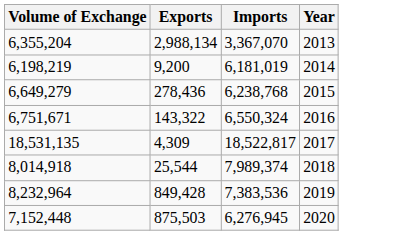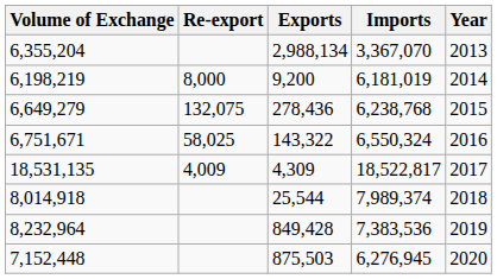 <table class="wikitable">
 <tr>
 <th>Volume of Exchange</th>
+<th>Re-export</th>
 <th>Exports</th>
 <th>Imports</th>
 <th>Year</th>
 </tr>
 <tr>
 <td>6,355,204</td>
+<td></td>
 <td>2,988,134</td>
 <td>3,367,070</td>
 <td>2013</td>
 </tr>
 <tr>
 <td>6,198,219</td>
+<td>8,000</td>
 <td>9,200</td>
 <td>6,181,019</td>
 <td>2014</td>
 </tr>
 <tr>
 <td>6,649,279</td>
+<td>132,075</td>
 <td>278,436</td>
 <td>6,238,768</td>
 <td>2015</td>
 </tr>
 <tr>
 <td>6,751,671</td>
+<td>58,025</td>
 <td>143,322</td>
 <td>6,550,324</td>
 <td>2016</td>
 </tr>
 <tr>
 <td>18,531,135</td>
+<td>4,009</td>
 <td>4,309</td>
 <td>18,522,817</td>
 <td>2017</td>
 </tr>
 <tr>
 <td>8,014,918</td>
+<td></td>
 <td>25,544</td>
 <td>7,989,374</td>
 <td>2018</td>
 </tr>
 <tr>
 <td>8,232,964</td>
+<td></td>
 <td>849,428</td>
 <td>7,383,536</td>
 <td>2019</td>
 </tr>
 <tr>
 <td>7,152,448</td>
+<td></td>
 <td>875,503</td>
 <td>6,276,945</td>
 <td>2020<br></td>
 </tr>
 </table>
